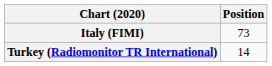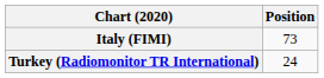 <table class="wikitable plainrowheaders sortable" style="text-align:center">
 <tr>
 <th scope="col">Chart (2020)</th>
 <th scope="col">Position</th>
 </tr>
 <tr>
 <th scope="row">Italy (FIMI)</th>
 <td>73</td>
 </tr>
 <tr>
 <th scope="row">Turkey (<a href='#'>Radiomonitor TR International</a>)</th>
-<td>14</td>
+<td>24</td>
 </tr>
 </table>
